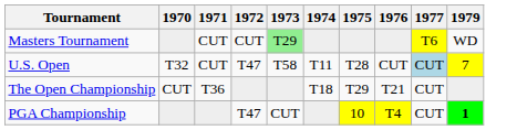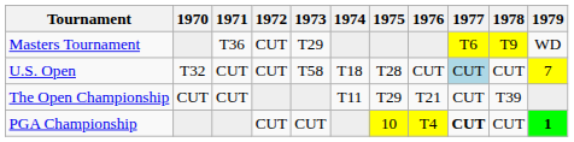 <table class="wikitable" style="font-size:95%;text-align:center;">
 <tr>
 <th>Tournament</th>
 <th>1970</th>
 <th>1971</th>
 <th>1972</th>
 <th>1973</th>
 <th>1974</th>
 <th>1975</th>
 <th>1976</th>
 <th>1977</th>
+<th>1978</th>
 <th>1979</th>
 </tr>
 <tr>
 <td align=left><a href='#'>Masters Tournament</a></td>
 <td style="background:#eeeeee;"></td>
+<td>T36</td>
 <td>CUT</td>
-<td>CUT</td>
-<td style="background: lightgreen;">T29</td>
+<td>T29</td>
 <td style="background:#eeeeee;"></td>
 <td style="background:#eeeeee;"></td>
 <td style="background:#eeeeee;"></td>
 <td style="background:yellow;">T6</td>
+<td style="background:yellow;">T9</td>
 <td>WD</td>
 </tr>
 <tr>
 <td align=left><a href='#'>U.S. Open</a></td>
 <td>T32</td>
 <td>CUT</td>
-<td>T47</td>
+<td>CUT</td>
 <td>T58</td>
-<td>T11</td>
+<td>T18</td>
 <td>T28</td>
 <td>CUT</td>
 <td style="background: lightblue;">CUT</td>
+<td>CUT</td>
 <td style="background:yellow;">7</td>
 </tr>
 <tr>
 <td align=left><a href='#'>The Open Championship</a></td>
 <td>CUT</td>
-<td>T36</td>
+<td>CUT</td>
 <td style="background:#eeeeee;"></td>
 <td style="background:#eeeeee;"></td>
-<td>T18</td>
+<td>T11</td>
 <td>T29</td>
 <td>T21</td>
 <td>CUT</td>
+<td>T39</td>
 <td style="background:#eeeeee;"></td>
 </tr>
 <tr>
 <td align=left><a href='#'>PGA Championship</a></td>
 <td style="background:#eeeeee;"></td>
 <td style="background:#eeeeee;"></td>
-<td>T47</td>
+<td>CUT</td>
 <td>CUT</td>
 <td style="background:#eeeeee;"></td>
 <td style="background:yellow;">10</td>
 <td style="background:yellow;">T4</td>
+<td><strong>CUT</strong></td>
 <td>CUT</td>
 <td style="background:lime;"><strong>1</strong></td>
 </tr>
 </table>
